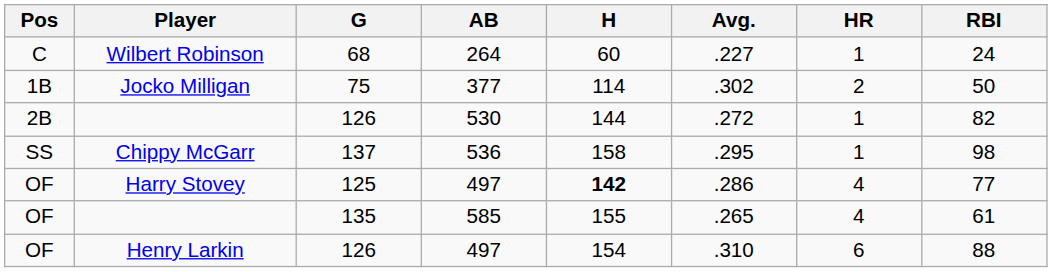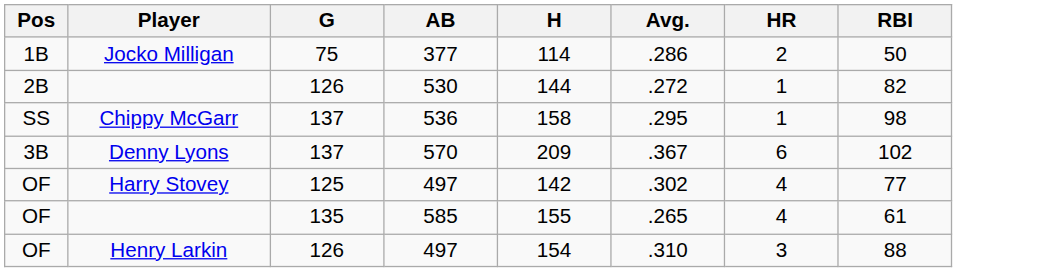 <table class="wikitable sortable">
 <tr>
 <th bgcolor="#DDDDFF" width="5%">Pos</th>
 <th bgcolor="#DDDDFF" width="16%">Player</th>
 <th bgcolor="#DDDDFF" width="9%">G</th>
 <th bgcolor="#DDDDFF" width="9%">AB</th>
 <th bgcolor="#DDDDFF" width="9%">H</th>
 <th bgcolor="#DDDDFF" width="9%">Avg.</th>
 <th bgcolor="#DDDDFF" width="9%">HR</th>
 <th bgcolor="#DDDDFF" width="9%">RBI</th>
 </tr>
 <tr align="center">
-<td>C</td>
-<td><a href='#'>Wilbert Robinson</a></td>
-<td>68</td>
-<td>264</td>
-<td>60</td>
-<td>.227</td>
-<td>1</td>
-<td>24</td>
-</tr>
-<tr align="center">
 <td>1B</td>
 <td><a href='#'>Jocko Milligan</a></td>
 <td>75</td>
 <td>377</td>
 <td>114</td>
-<td>.302</td>
+<td>.286</td>
 <td>2</td>
 <td>50</td>
 </tr>
 <tr align="center">
 <td>2B</td>
 <td></td>
 <td>126</td>
 <td>530</td>
 <td>144</td>
 <td>.272</td>
 <td>1</td>
 <td>82</td>
 </tr>
 <tr align="center">
 <td>SS</td>
 <td><a href='#'>Chippy McGarr</a></td>
 <td>137</td>
 <td>536</td>
 <td>158</td>
 <td>.295</td>
 <td>1</td>
 <td>98</td>
 </tr>
 <tr align="center">
+<td>3B</td>
+<td><a href='#'>Denny Lyons</a></td>
+<td>137</td>
+<td>570</td>
+<td>209</td>
+<td>.367</td>
+<td>6</td>
+<td>102</td>
+</tr>
+<tr align="center">
 <td>OF</td>
 <td><a href='#'>Harry Stovey</a></td>
 <td>125</td>
 <td>497</td>
-<td><strong>142</strong></td>
-<td>.286</td>
+<td>142</td>
+<td>.302</td>
 <td>4</td>
 <td>77</td>
 </tr>
 <tr align="center">
 <td>OF</td>
 <td></td>
 <td>135</td>
 <td>585</td>
 <td>155</td>
 <td>.265</td>
 <td>4</td>
 <td>61</td>
 </tr>
 <tr align="center">
 <td>OF</td>
 <td><a href='#'>Henry Larkin</a></td>
 <td>126</td>
 <td>497</td>
 <td>154</td>
 <td>.310</td>
-<td>6</td>
+<td>3</td>
 <td>88</td>
 </tr>
 </table>
